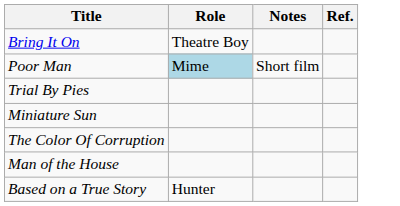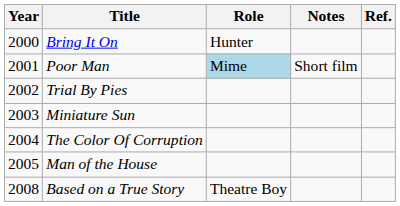 <table class="wikitable sortable">
 <tr>
+<th>Year</th>
 <th>Title</th>
 <th>Role</th>
 <th>Notes</th>
 <th>Ref.</th>
 </tr>
 <tr>
+<td>2000</td>
 <td><em><a href='#'>Bring It On</a></em></td>
-<td>Theatre Boy</td>
+<td>Hunter</td>
 <td></td>
 <td></td>
 </tr>
 <tr>
+<td>2001</td>
 <td><em>Poor Man</em></td>
 <td style="background: lightblue;">Mime</td>
 <td>Short film</td>
 <td></td>
 </tr>
 <tr>
+<td>2002</td>
 <td><em>Trial By Pies</em></td>
 <td></td>
 <td></td>
 <td></td>
 </tr>
 <tr>
+<td>2003</td>
 <td><em>Miniature Sun</em></td>
 <td></td>
 <td></td>
 <td></td>
 </tr>
 <tr>
+<td>2004</td>
 <td><em>The Color Of Corruption</em></td>
 <td></td>
 <td></td>
 <td></td>
 </tr>
 <tr>
+<td>2005</td>
 <td><em>Man of the House</em></td>
 <td></td>
 <td></td>
 <td></td>
 </tr>
 <tr>
+<td>2008</td>
 <td><em>Based on a True Story</em></td>
-<td>Hunter</td>
+<td>Theatre Boy</td>
 <td></td>
 <td></td>
 </tr>
 </table>
